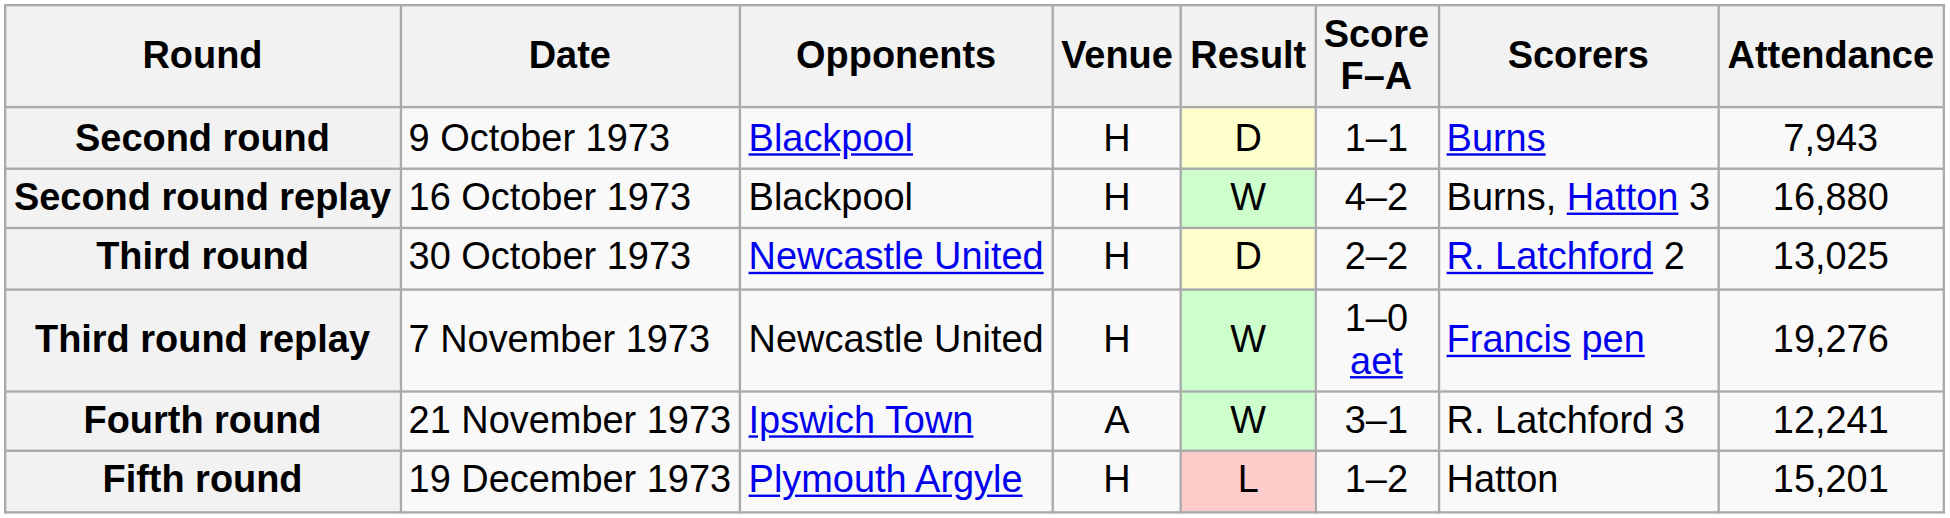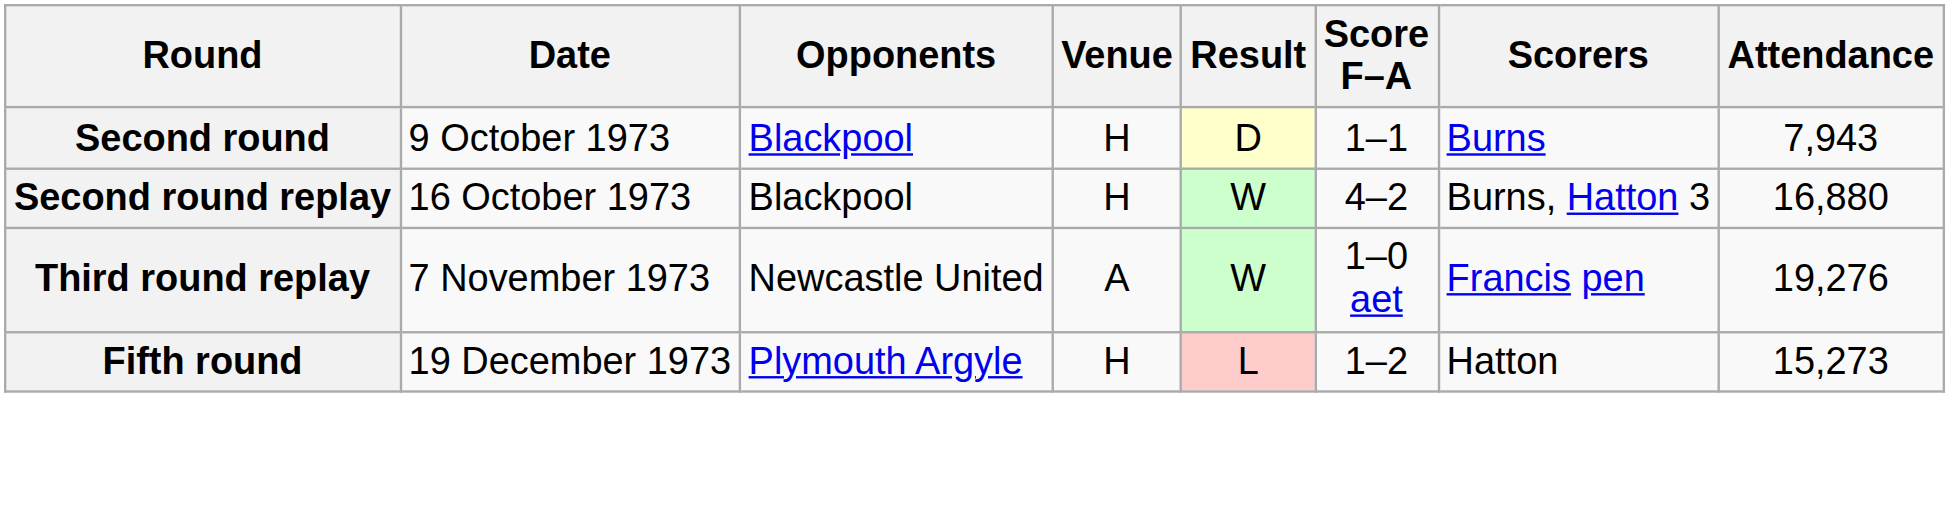 <table class="wikitable plainrowheaders" style="text-align:center">
 <tr>
 <th scope="col">Round</th>
 <th scope="col">Date</th>
 <th scope="col">Opponents</th>
 <th scope="col">Venue</th>
 <th scope="col">Result</th>
 <th scope="col">Score<br>F–A</th>
 <th scope="col">Scorers</th>
 <th scope="col">Attendance</th>
 </tr>
 <tr>
 <th scope="row">Second round</th>
 <td align="left">9 October 1973</td>
 <td align="left"><a href='#'>Blackpool</a></td>
 <td>H</td>
 <td style=background:#ffc>D</td>
 <td>1–1</td>
 <td align="left"><a href='#'>Burns</a></td>
 <td>7,943</td>
 </tr>
 <tr>
 <th scope="row">Second round replay</th>
 <td align="left">16 October 1973</td>
 <td align="left">Blackpool</td>
 <td>H</td>
 <td style=background:#cfc>W</td>
 <td>4–2</td>
 <td align="left">Burns, <a href='#'>Hatton</a> 3</td>
 <td>16,880</td>
 </tr>
 <tr>
-<th scope="row">Third round</th>
-<td align="left">30 October 1973</td>
-<td align="left"><a href='#'>Newcastle United</a></td>
-<td>H</td>
-<td style=background:#ffc>D</td>
-<td>2–2</td>
-<td align="left"><a href='#'>R. Latchford</a> 2</td>
-<td>13,025</td>
-</tr>
-<tr>
 <th scope="row">Third round replay</th>
 <td align="left">7 November 1973</td>
 <td align="left">Newcastle United</td>
-<td>H</td>
+<td>A</td>
 <td style=background:#cfc>W</td>
 <td>1–0<br><a href='#'>aet</a></td>
 <td align="left"><a href='#'>Francis</a> <a href='#'>pen</a></td>
 <td>19,276</td>
-</tr>
-<tr>
-<th scope="row">Fourth round</th>
-<td align="left">21 November 1973</td>
-<td align="left"><a href='#'>Ipswich Town</a></td>
-<td>A</td>
-<td style=background:#cfc>W</td>
-<td>3–1</td>
-<td align="left">R. Latchford 3</td>
-<td>12,241</td>
 </tr>
 <tr>
 <th scope="row">Fifth round</th>
 <td align="left">19 December 1973</td>
 <td align="left"><a href='#'>Plymouth Argyle</a></td>
 <td>H</td>
 <td style=background:#fcc>L</td>
 <td>1–2</td>
 <td align="left">Hatton</td>
-<td>15,201</td>
+<td>15,273</td>
 </tr>
 </table>
